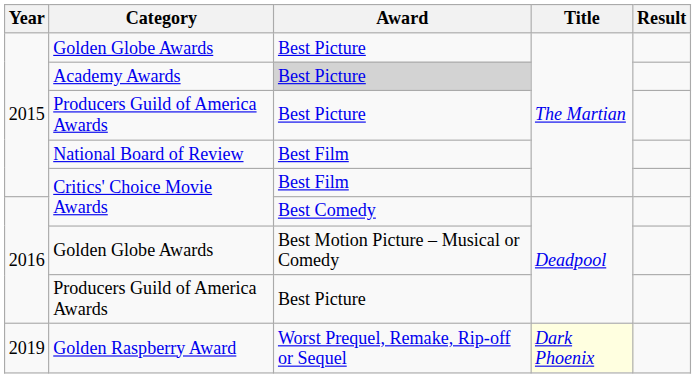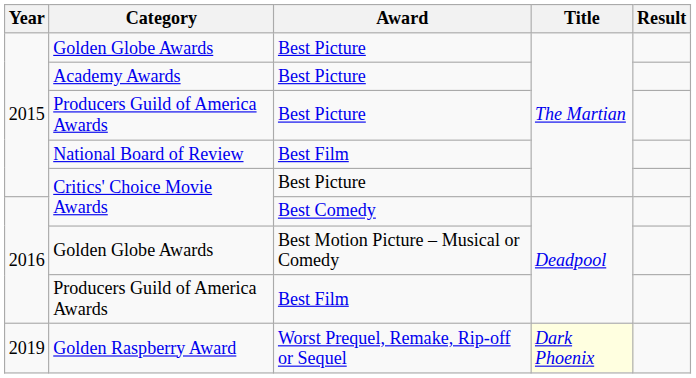 <table class="wikitable">
 <tr>
 <th>Year</th>
 <th>Category</th>
 <th>Award</th>
 <th>Title</th>
 <th>Result</th>
 </tr>
 <tr>
 <td rowspan="5">2015</td>
 <td><a href='#'>Golden Globe Awards</a></td>
 <td><a href='#'>Best Picture</a></td>
 <td rowspan="5"><em><a href='#'>The Martian</a></em></td>
 <td></td>
 </tr>
 <tr>
 <td><a href='#'>Academy Awards</a></td>
-<td style="background: lightgrey;"><a href='#'>Best Picture</a></td>
+<td><a href='#'>Best Picture</a></td>
 <td></td>
 </tr>
 <tr>
 <td><a href='#'>Producers Guild of America Awards</a></td>
 <td><a href='#'>Best Picture</a></td>
 <td></td>
 </tr>
 <tr>
 <td><a href='#'>National Board of Review</a></td>
 <td><a href='#'>Best Film</a></td>
 <td></td>
 </tr>
 <tr>
 <td rowspan="2"><a href='#'>Critics' Choice Movie Awards</a></td>
-<td><a href='#'>Best Film</a></td>
+<td>Best Picture</td>
 <td></td>
 </tr>
 <tr>
 <td rowspan="3">2016</td>
 <td><a href='#'>Best Comedy</a></td>
 <td rowspan="3"><em><a href='#'>Deadpool</a></em></td>
 <td></td>
 </tr>
 <tr>
 <td>Golden Globe Awards</td>
 <td>Best Motion Picture – Musical or Comedy</td>
 <td></td>
 </tr>
 <tr>
 <td>Producers Guild of America Awards</td>
-<td>Best Picture</td>
+<td><a href='#'>Best Film</a></td>
 <td></td>
 </tr>
 <tr>
 <td>2019</td>
 <td><a href='#'>Golden Raspberry Award</a></td>
 <td><a href='#'>Worst Prequel, Remake, Rip-off or Sequel</a></td>
 <td style="background: lightyellow;"><em><a href='#'>Dark Phoenix</a></em></td>
 <td></td>
 </tr>
 </table>
